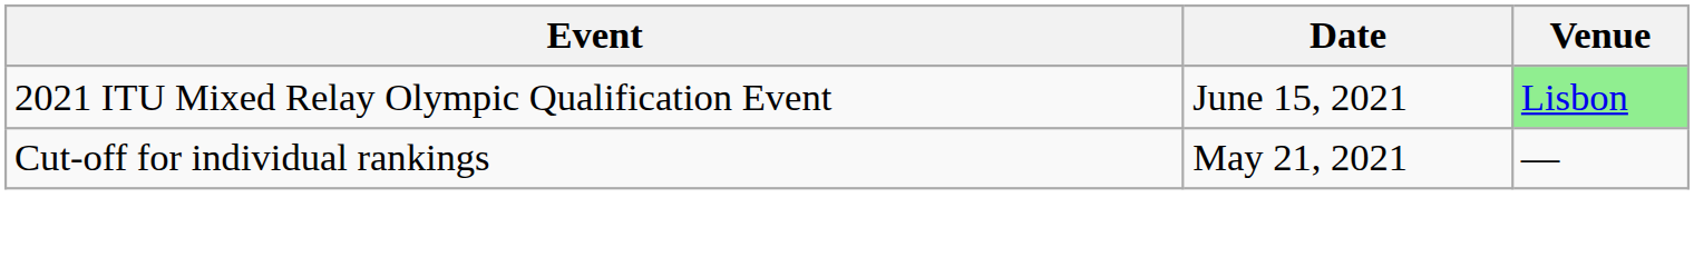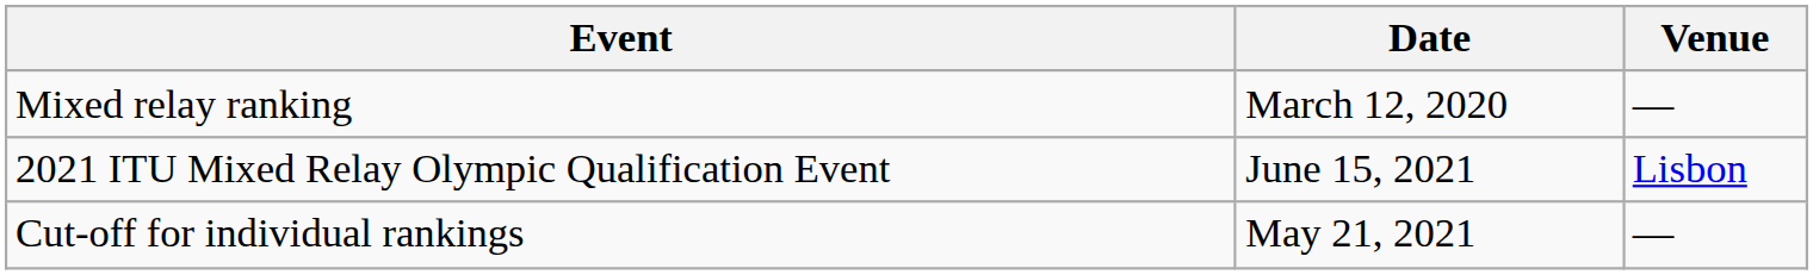 <table class="wikitable" width=700>
 <tr>
 <th>Event</th>
 <th>Date</th>
 <th>Venue</th>
 </tr>
 <tr>
+<td>Mixed relay ranking</td>
+<td>March 12, 2020</td>
+<td>—</td>
+</tr>
+<tr>
 <td>2021 ITU Mixed Relay Olympic Qualification Event</td>
 <td>June 15, 2021</td>
-<td style="background: lightgreen;"> <a href='#'>Lisbon</a></td>
+<td> <a href='#'>Lisbon</a></td>
 </tr>
 <tr>
 <td>Cut-off for individual rankings</td>
 <td>May 21, 2021</td>
 <td>—</td>
 </tr>
 </table>
